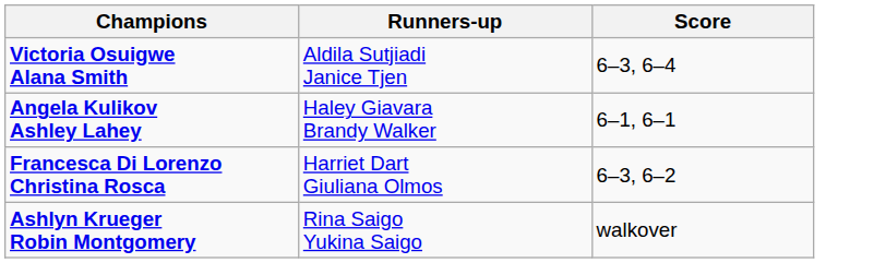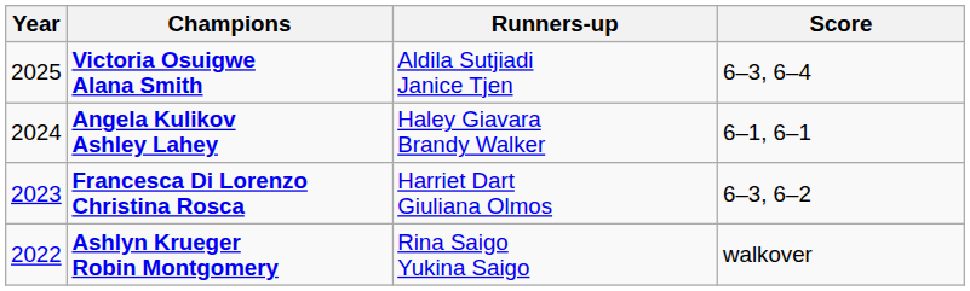 <table class="wikitable" style="font-size:90%">
 <tr>
+<th>Year</th>
 <th width="200">Champions</th>
 <th width="200">Runners-up</th>
 <th width="150">Score</th>
 </tr>
 <tr>
+<td>2025</td>
 <td><strong> <a href='#'>Victoria Osuigwe</a> <br>  <a href='#'>Alana Smith</a></strong></td>
 <td> <a href='#'>Aldila Sutjiadi</a> <br>  <a href='#'>Janice Tjen</a></td>
 <td>6–3, 6–4</td>
 </tr>
 <tr>
+<td>2024</td>
 <td> <strong><a href='#'>Angela Kulikov</a></strong> <br>  <strong><a href='#'>Ashley Lahey</a></strong></td>
 <td> <a href='#'>Haley Giavara</a> <br>  <a href='#'>Brandy Walker</a></td>
 <td>6–1, 6–1</td>
 </tr>
 <tr>
+<td><a href='#'>2023</a></td>
 <td> <strong><a href='#'>Francesca Di Lorenzo</a></strong> <br>  <strong><a href='#'>Christina Rosca</a></strong></td>
 <td> <a href='#'>Harriet Dart</a> <br>  <a href='#'>Giuliana Olmos</a></td>
 <td>6–3, 6–2</td>
 </tr>
 <tr>
+<td><a href='#'>2022</a></td>
 <td> <strong><a href='#'>Ashlyn Krueger</a></strong> <br>  <strong><a href='#'>Robin Montgomery</a></strong></td>
 <td> <a href='#'>Rina Saigo</a> <br>  <a href='#'>Yukina Saigo</a></td>
 <td>walkover</td>
 </tr>
 </table>
